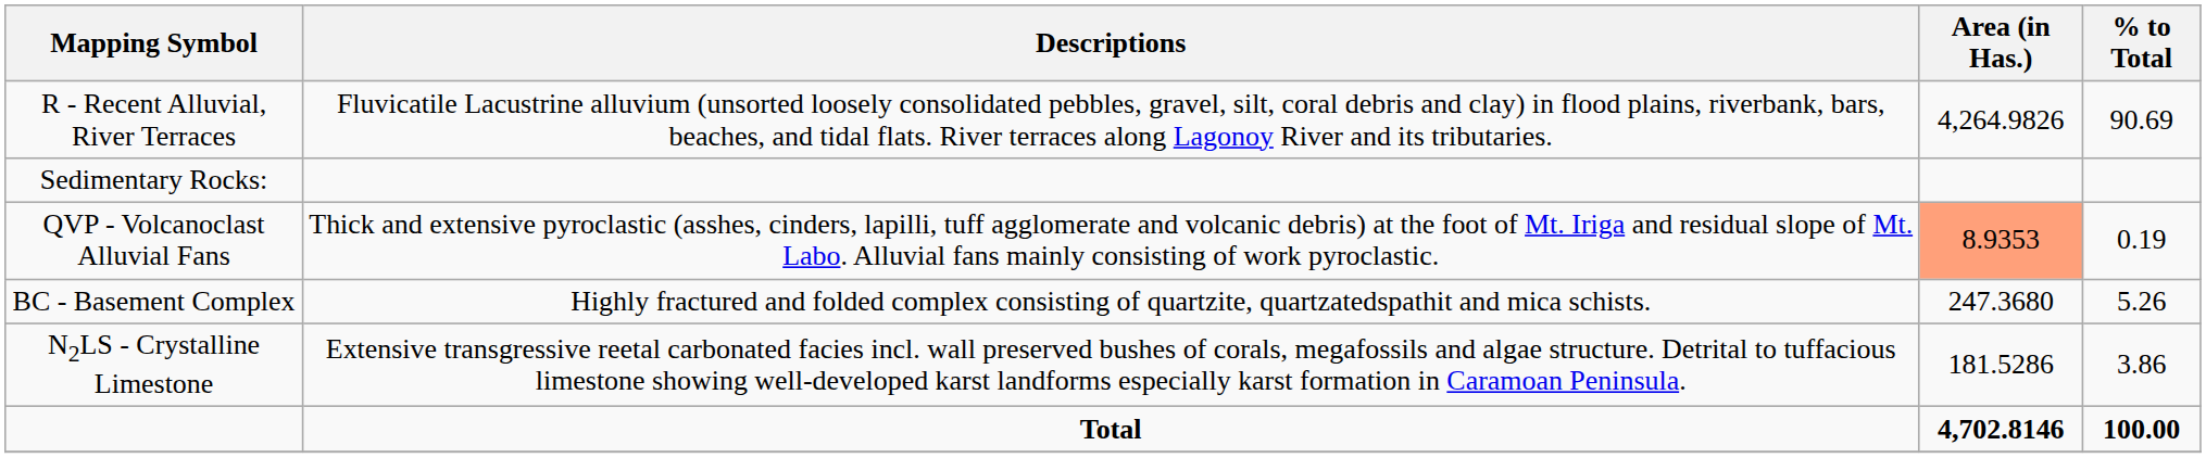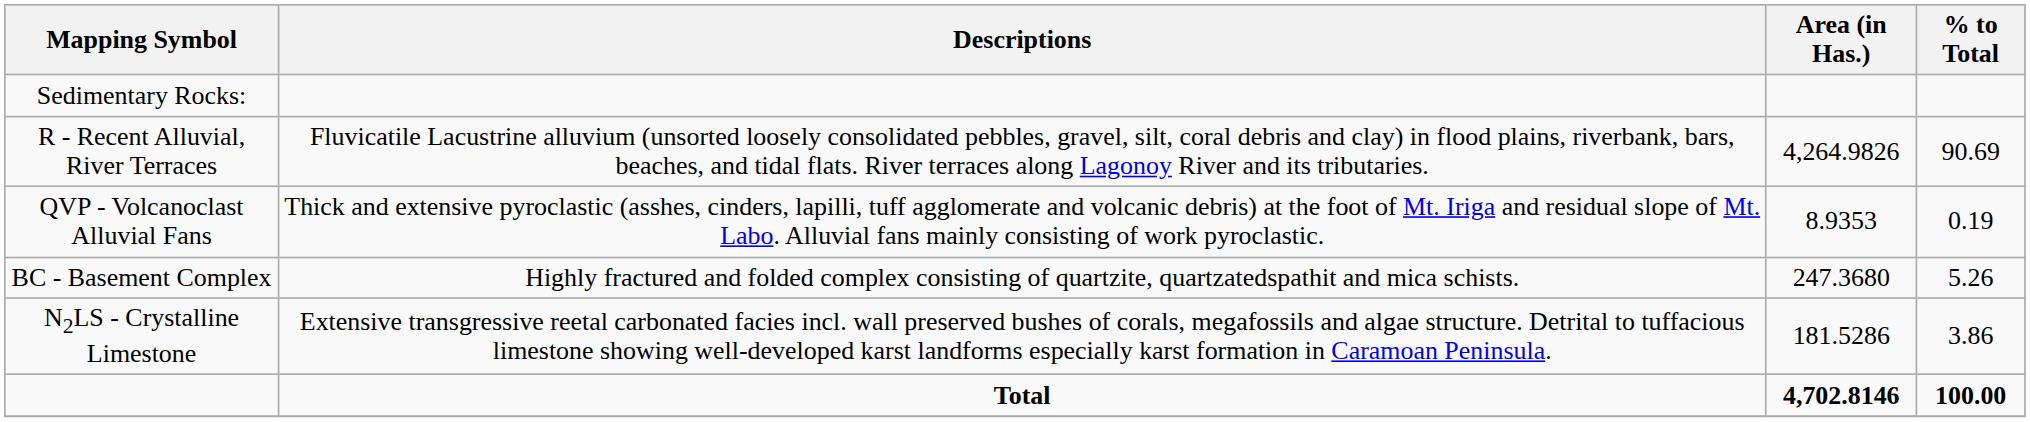 <table class="wikitable" style="text-align:center">
 <tr>
 <th>Mapping Symbol</th>
 <th>Descriptions</th>
 <th>Area (in Has.)</th>
 <th>% to Total</th>
 </tr>
 <tr>
+<td>Sedimentary Rocks:</td>
+<td></td>
+<td></td>
+<td></td>
+</tr>
+<tr>
 <td>R - Recent Alluvial, River Terraces</td>
 <td>Fluvicatile Lacustrine alluvium (unsorted loosely consolidated pebbles, gravel, silt, coral debris and clay) in flood plains, riverbank, bars, beaches, and tidal flats. River terraces along <a href='#'>Lagonoy</a> River and its tributaries.</td>
 <td>4,264.9826</td>
 <td>90.69</td>
 </tr>
 <tr>
-<td>Sedimentary Rocks:</td>
-<td></td>
-<td></td>
-<td></td>
-</tr>
-<tr>
 <td>QVP - Volcanoclast Alluvial Fans</td>
 <td>Thick and extensive pyroclastic (asshes, cinders, lapilli, tuff agglomerate and volcanic debris) at the foot of <a href='#'>Mt. Iriga</a> and residual slope of <a href='#'>Mt. Labo</a>. Alluvial fans mainly consisting of work pyroclastic.</td>
-<td style="background: lightsalmon;">8.9353</td>
+<td>8.9353</td>
 <td>0.19</td>
 </tr>
 <tr>
 <td>BC - Basement Complex</td>
 <td>Highly fractured and folded complex consisting of quartzite, quartzatedspathit and mica schists.</td>
 <td>247.3680</td>
 <td>5.26</td>
 </tr>
 <tr>
 <td>N<sub>2</sub>LS - Crystalline Limestone</td>
 <td>Extensive transgressive reetal carbonated facies incl. wall preserved bushes of corals, megafossils and algae structure. Detrital to tuffacious limestone showing well-developed karst landforms especially karst formation in <a href='#'>Caramoan Peninsula</a>.</td>
 <td>181.5286</td>
 <td>3.86</td>
 </tr>
 <tr>
 <td></td>
 <td><strong>Total</strong></td>
 <td><strong>4,702.8146</strong></td>
 <td><strong>100.00</strong></td>
 </tr>
 <tr>
 </tr>
 </table>
